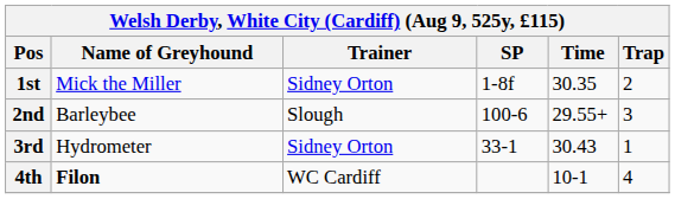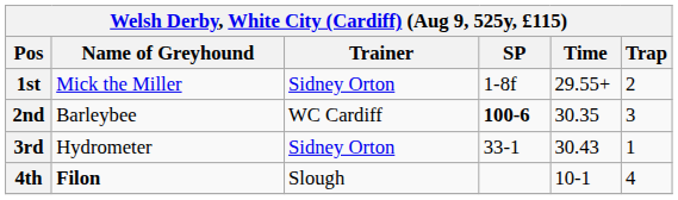 <table class="wikitable">
 <tr>
 <th colspan="6"><a href='#'>Welsh Derby</a>, <a href='#'>White City (Cardiff)</a> (Aug 9, 525y, £115)</th>
 </tr>
 <tr>
 <th width=30>Pos</th>
 <th width=180>Name of Greyhound</th>
 <th width=150>Trainer</th>
 <th width=50>SP</th>
 <th width=50>Time</th>
 <th width=30>Trap</th>
 </tr>
 <tr>
 <th>1st</th>
 <td><a href='#'>Mick the Miller</a></td>
 <td><a href='#'>Sidney Orton</a></td>
 <td>1-8f</td>
-<td>30.35</td>
+<td>29.55+</td>
 <td>2</td>
 </tr>
 <tr>
 <th>2nd</th>
 <td>Barleybee</td>
-<td>Slough</td>
-<td>100-6</td>
-<td>29.55+</td>
+<td>WC Cardiff</td>
+<td><strong>100-6</strong></td>
+<td>30.35</td>
 <td>3</td>
 </tr>
 <tr>
 <th>3rd</th>
 <td>Hydrometer</td>
 <td><a href='#'>Sidney Orton</a></td>
 <td>33-1</td>
 <td>30.43</td>
 <td>1</td>
 </tr>
 <tr>
 <th>4th</th>
 <td><strong>Filon</strong></td>
-<td>WC Cardiff</td>
+<td>Slough</td>
 <td></td>
 <td>10-1</td>
 <td>4</td>
 </tr>
 <tr>
 </tr>
 </table>
